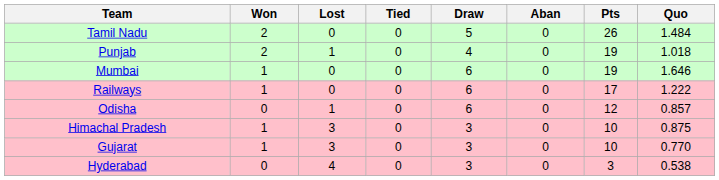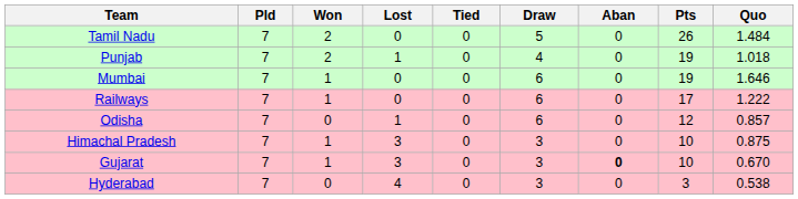 <table class="wikitable" width=75%>
 <tr>
 <th>Team</th>
+<th>Pld</th>
 <th>Won</th>
 <th>Lost</th>
 <th>Tied</th>
 <th>Draw</th>
 <th>Aban</th>
 <th>Pts</th>
 <th>Quo</th>
 </tr>
 <tr bgcolor="ccffcc" align="center">
 <td><a href='#'>Tamil Nadu</a></td>
+<td>7</td>
 <td>2</td>
 <td>0</td>
 <td>0</td>
 <td>5</td>
 <td>0</td>
 <td>26</td>
 <td>1.484</td>
 </tr>
 <tr bgcolor="ccffcc" align="center">
 <td><a href='#'>Punjab</a></td>
+<td>7</td>
 <td>2</td>
 <td>1</td>
 <td>0</td>
 <td>4</td>
 <td>0</td>
 <td>19</td>
 <td>1.018</td>
 </tr>
 <tr bgcolor="ccffcc" align="center">
 <td><a href='#'>Mumbai</a></td>
+<td>7</td>
 <td>1</td>
 <td>0</td>
 <td>0</td>
 <td>6</td>
 <td>0</td>
 <td>19</td>
 <td>1.646</td>
 </tr>
 <tr bgcolor="pink" align="center">
 <td><a href='#'>Railways</a></td>
+<td>7</td>
 <td>1</td>
 <td>0</td>
 <td>0</td>
 <td>6</td>
 <td>0</td>
 <td>17</td>
 <td>1.222</td>
 </tr>
 <tr bgcolor="pink" align="center">
 <td><a href='#'>Odisha</a></td>
+<td>7</td>
 <td>0</td>
 <td>1</td>
 <td>0</td>
 <td>6</td>
 <td>0</td>
 <td>12</td>
 <td>0.857</td>
 </tr>
 <tr bgcolor="pink" align="center">
 <td><a href='#'>Himachal Pradesh</a></td>
+<td>7</td>
 <td>1</td>
 <td>3</td>
 <td>0</td>
 <td>3</td>
 <td>0</td>
 <td>10</td>
 <td>0.875</td>
 </tr>
 <tr bgcolor="pink" align="center">
 <td><a href='#'>Gujarat</a></td>
+<td>7</td>
 <td>1</td>
 <td>3</td>
 <td>0</td>
 <td>3</td>
-<td>0</td>
+<td><strong>0</strong></td>
 <td>10</td>
-<td>0.770</td>
+<td>0.670</td>
 </tr>
 <tr bgcolor="pink" align="center">
 <td><a href='#'>Hyderabad</a></td>
+<td>7</td>
 <td>0</td>
 <td>4</td>
 <td>0</td>
 <td>3</td>
 <td>0</td>
 <td>3</td>
 <td>0.538</td>
 </tr>
 </table>
